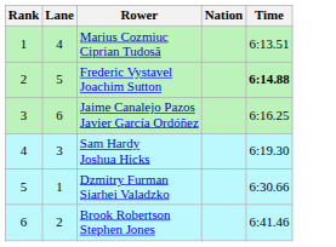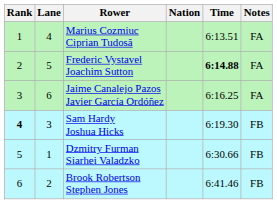 <table class="wikitable sortable" style="text-align:center">
 <tr>
 <th>Rank</th>
 <th>Lane</th>
 <th>Rower</th>
 <th>Nation</th>
 <th>Time</th>
+<th>Notes</th>
 </tr>
 <tr bgcolor=bbf3bb>
 <td>1</td>
 <td>4</td>
 <td align=left><a href='#'>Marius Cozmiuc</a><br><a href='#'>Ciprian Tudosă</a></td>
 <td align=left></td>
 <td>6:13.51</td>
+<td>FA</td>
 </tr>
 <tr bgcolor=bbf3bb>
 <td>2</td>
 <td>5</td>
 <td align="left"><a href='#'>Frederic Vystavel</a><br><a href='#'>Joachim Sutton</a></td>
 <td align="left"></td>
 <td><strong>6:14.88</strong></td>
+<td>FA</td>
 </tr>
 <tr bgcolor=bbf3bb>
 <td>3</td>
 <td>6</td>
 <td align=left><a href='#'>Jaime Canalejo Pazos</a><br><a href='#'>Javier García Ordóñez</a></td>
 <td align=left></td>
 <td>6:16.25</td>
+<td>FA</td>
 </tr>
 <tr bgcolor=bbf9ff>
-<td>4</td>
+<td><strong>4</strong></td>
 <td>3</td>
 <td align=left><a href='#'>Sam Hardy</a><br><a href='#'>Joshua Hicks</a></td>
 <td align=left></td>
 <td>6:19.30</td>
+<td>FB</td>
 </tr>
 <tr bgcolor=bbf9ff>
 <td>5</td>
 <td>1</td>
 <td align="left"><a href='#'>Dzmitry Furman</a><br><a href='#'>Siarhei Valadzko</a></td>
 <td align="left"></td>
 <td>6:30.66</td>
+<td>FB</td>
 </tr>
 <tr bgcolor=bbf9ff>
 <td>6</td>
 <td>2</td>
 <td align=left><a href='#'>Brook Robertson</a><br><a href='#'>Stephen Jones</a></td>
 <td align=left></td>
 <td>6:41.46</td>
+<td>FB</td>
 </tr>
 </table>
